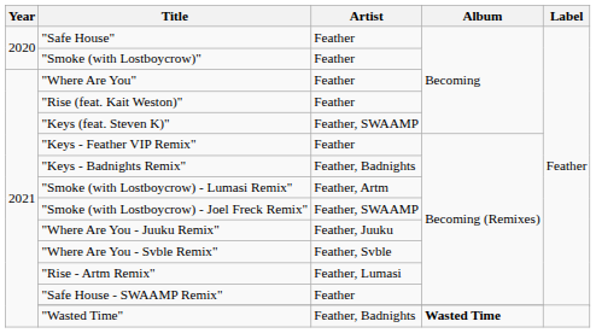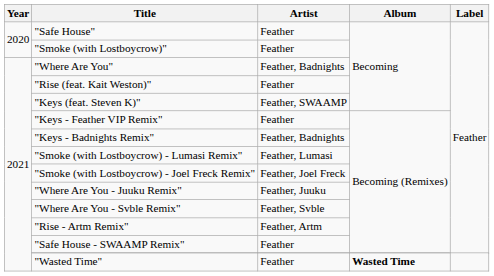 <table class="wikitable">
 <tr>
 <th>Year</th>
 <th>Title</th>
 <th>Artist</th>
 <th>Album</th>
 <th>Label</th>
 </tr>
 <tr>
 <td align="left" rowspan="2">2020</td>
 <td>"Safe House"</td>
 <td>Feather</td>
 <td align="left" rowspan="5">Becoming</td>
 <td align="left" rowspan="14">Feather</td>
 </tr>
 <tr>
 <td>"Smoke (with Lostboycrow)"</td>
 <td>Feather</td>
 </tr>
 <tr>
 <td align="left" rowspan="13">2021</td>
 <td>"Where Are You"</td>
-<td>Feather</td>
+<td>Feather, Badnights</td>
 </tr>
 <tr>
 <td>"Rise (feat. Kait Weston)"</td>
 <td>Feather</td>
 </tr>
 <tr>
 <td>"Keys (feat. Steven K)"</td>
 <td>Feather, SWAAMP</td>
 </tr>
 <tr>
 <td>"Keys - Feather VIP Remix"</td>
 <td>Feather</td>
 <td align="left" rowspan="8">Becoming (Remixes)</td>
 </tr>
 <tr>
 <td>"Keys - Badnights Remix"</td>
 <td>Feather, Badnights</td>
 </tr>
 <tr>
 <td>"Smoke (with Lostboycrow) - Lumasi Remix"</td>
-<td>Feather, Artm</td>
+<td>Feather, Lumasi</td>
 </tr>
 <tr>
 <td>"Smoke (with Lostboycrow) - Joel Freck Remix"</td>
-<td>Feather, SWAAMP</td>
+<td>Feather, Joel Freck</td>
 </tr>
 <tr>
 <td>"Where Are You - Juuku Remix"</td>
 <td>Feather, Juuku</td>
 </tr>
 <tr>
 <td>"Where Are You - Svble Remix"</td>
 <td>Feather, Svble</td>
 </tr>
 <tr>
 <td>"Rise - Artm Remix"</td>
-<td>Feather, Lumasi</td>
+<td>Feather, Artm</td>
 </tr>
 <tr>
 <td>"Safe House - SWAAMP Remix"</td>
 <td>Feather</td>
 </tr>
 <tr>
 </tr>
 <tr>
 <td>"Wasted Time"</td>
-<td>Feather, Badnights</td>
+<td>Feather</td>
 <td><strong>Wasted Time</strong></td>
 </tr>
 </table>
